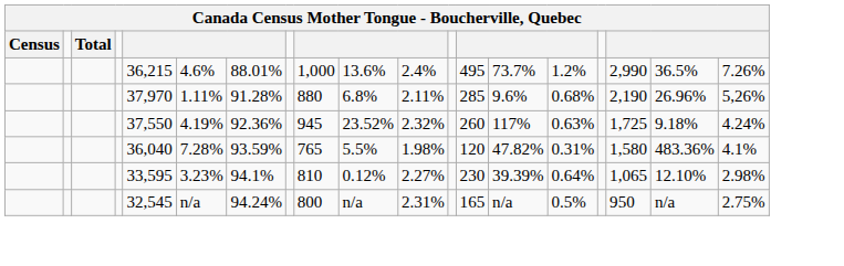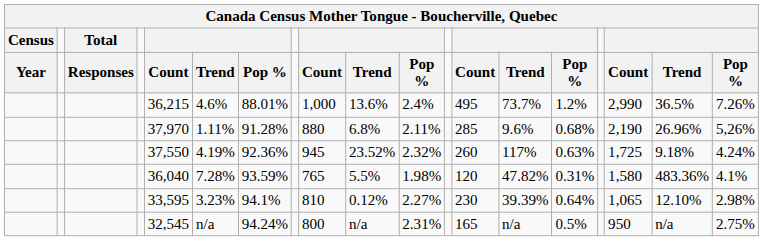 <table class="wikitable">
 <tr>
 <th colspan="19">Canada Census Mother Tongue - Boucherville, Quebec</th>
 </tr>
 <tr>
 <th>Census</th>
 <td></td>
 <th>Total</th>
 <td colspan="1"></td>
 <th colspan="3"></th>
 <td colspan="1"></td>
 <th colspan="3"></th>
 <td colspan="1"></td>
 <th colspan="3"></th>
 <td colspan="1"></td>
 <th colspan="3"></th>
+</tr>
+<tr>
+<th>Year</th>
+<td></td>
+<th>Responses</th>
+<td></td>
+<th>Count</th>
+<th>Trend</th>
+<th>Pop %</th>
+<td></td>
+<th>Count</th>
+<th>Trend</th>
+<th>Pop %</th>
+<td></td>
+<th>Count</th>
+<th>Trend</th>
+<th>Pop %</th>
+<td></td>
+<th>Count</th>
+<th>Trend</th>
+<th>Pop %</th>
 </tr>
 <tr>
 <td></td>
 <td></td>
 <td></td>
 <td></td>
 <td>36,215</td>
 <td> 4.6%</td>
 <td>88.01%</td>
 <td></td>
 <td>1,000</td>
 <td> 13.6%</td>
 <td>2.4%</td>
 <td></td>
 <td>495</td>
 <td> 73.7%</td>
 <td>1.2%</td>
 <td></td>
 <td>2,990</td>
 <td> 36.5%</td>
 <td>7.26%</td>
 </tr>
 <tr>
 <td></td>
 <td></td>
 <td></td>
 <td></td>
 <td>37,970</td>
 <td> 1.11%</td>
 <td>91.28%</td>
 <td></td>
 <td>880</td>
 <td> 6.8%</td>
 <td>2.11%</td>
 <td></td>
 <td>285</td>
 <td> 9.6%</td>
 <td>0.68%</td>
 <td></td>
 <td>2,190</td>
 <td> 26.96%</td>
 <td>5,26%</td>
 </tr>
 <tr>
 <td></td>
 <td></td>
 <td></td>
 <td></td>
 <td>37,550</td>
 <td> 4.19%</td>
 <td>92.36%</td>
 <td></td>
 <td>945</td>
 <td> 23.52%</td>
 <td>2.32%</td>
 <td></td>
 <td>260</td>
 <td> 117%</td>
 <td>0.63%</td>
 <td></td>
 <td>1,725</td>
 <td> 9.18%</td>
 <td>4.24%</td>
 </tr>
 <tr>
 <td></td>
 <td></td>
 <td></td>
 <td></td>
 <td>36,040</td>
 <td> 7.28%</td>
 <td>93.59%</td>
 <td></td>
 <td>765</td>
 <td> 5.5%</td>
 <td>1.98%</td>
 <td></td>
 <td>120</td>
 <td> 47.82%</td>
 <td>0.31%</td>
 <td></td>
 <td>1,580</td>
 <td> 483.36%</td>
 <td>4.1%</td>
 </tr>
 <tr>
 <td></td>
 <td></td>
 <td></td>
 <td></td>
 <td>33,595</td>
 <td> 3.23%</td>
 <td>94.1%</td>
 <td></td>
 <td>810</td>
 <td> 0.12%</td>
 <td>2.27%</td>
 <td></td>
 <td>230</td>
 <td> 39.39%</td>
 <td>0.64%</td>
 <td></td>
 <td>1,065</td>
 <td> 12.10%</td>
 <td>2.98%</td>
 </tr>
 <tr>
 <td></td>
 <td></td>
 <td></td>
 <td></td>
 <td>32,545</td>
 <td>n/a</td>
 <td>94.24%</td>
 <td></td>
 <td>800</td>
 <td>n/a</td>
 <td>2.31%</td>
 <td></td>
 <td>165</td>
 <td>n/a</td>
 <td>0.5%</td>
 <td></td>
 <td>950</td>
 <td>n/a</td>
 <td>2.75%</td>
 </tr>
 </table>
